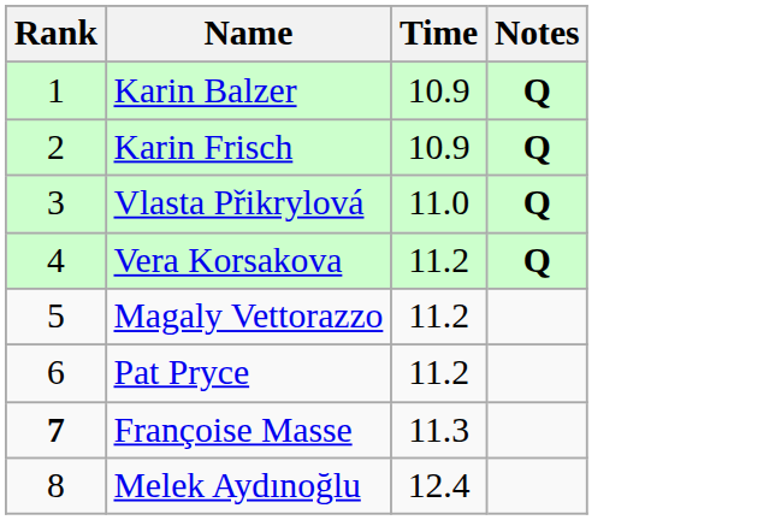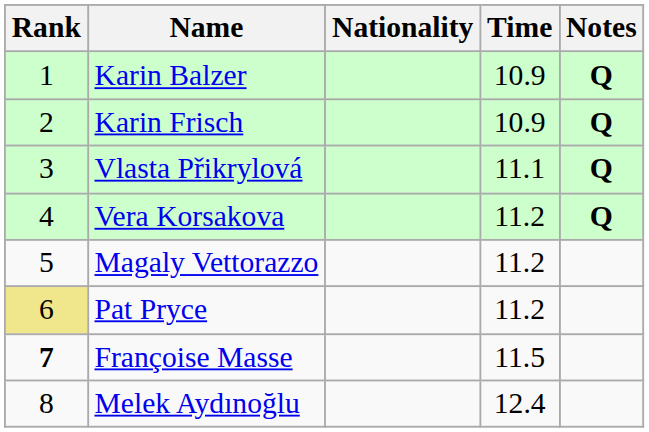 <table class="wikitable sortable" style="text-align:center">
 <tr>
 <th>Rank</th>
 <th>Name</th>
+<th>Nationality</th>
 <th>Time</th>
 <th>Notes</th>
 </tr>
 <tr bgcolor=ccffcc>
 <td>1</td>
 <td align=left><a href='#'>Karin Balzer</a></td>
+<td align=left></td>
 <td>10.9</td>
 <td><strong>Q</strong></td>
 </tr>
 <tr bgcolor=ccffcc>
 <td>2</td>
 <td align=left><a href='#'>Karin Frisch</a></td>
+<td align=left></td>
 <td>10.9</td>
 <td><strong>Q</strong></td>
 </tr>
 <tr bgcolor=ccffcc>
 <td>3</td>
 <td align=left><a href='#'>Vlasta Přikrylová</a></td>
-<td>11.0</td>
+<td align=left></td>
+<td>11.1</td>
 <td><strong>Q</strong></td>
 </tr>
 <tr bgcolor=ccffcc>
 <td>4</td>
 <td align=left><a href='#'>Vera Korsakova</a></td>
+<td align=left></td>
 <td>11.2</td>
 <td><strong>Q</strong></td>
 </tr>
 <tr>
 <td>5</td>
 <td align=left><a href='#'>Magaly Vettorazzo</a></td>
+<td align=left></td>
 <td>11.2</td>
 <td></td>
 </tr>
 <tr>
-<td>6</td>
+<td style="background: khaki;">6</td>
 <td align=left><a href='#'>Pat Pryce</a></td>
+<td align=left></td>
 <td>11.2</td>
 <td></td>
 </tr>
 <tr>
 <td><strong>7</strong></td>
 <td align=left><a href='#'>Françoise Masse</a></td>
-<td>11.3</td>
+<td align=left></td>
+<td>11.5</td>
 <td></td>
 </tr>
 <tr>
 <td>8</td>
 <td align=left><a href='#'>Melek Aydınoğlu</a></td>
+<td align=left></td>
 <td>12.4</td>
 <td></td>
 </tr>
 </table>
